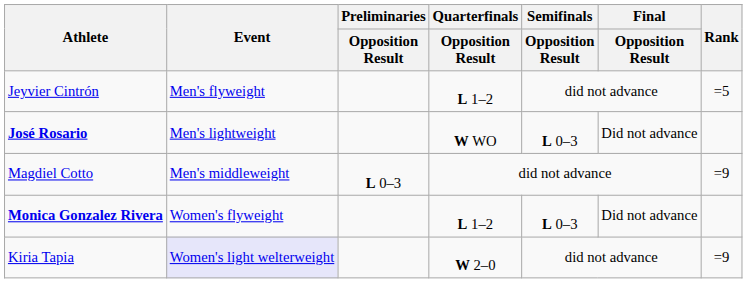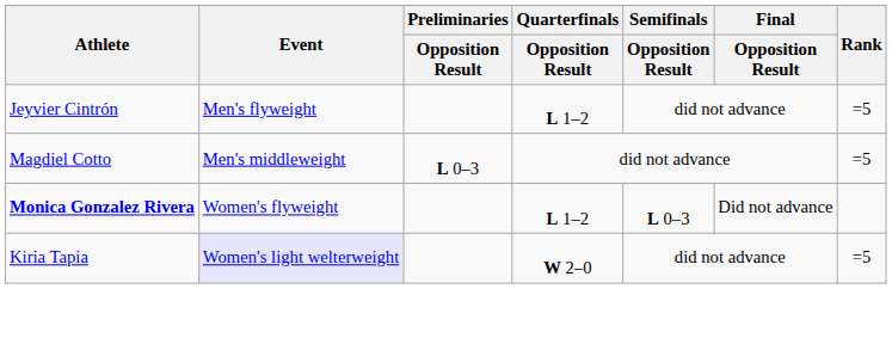 <table class="wikitable" border="1" style="font-size:90%">
 <tr>
 <th rowspan=2>Athlete</th>
 <th rowspan=2>Event</th>
 <th>Preliminaries</th>
 <th>Quarterfinals</th>
 <th>Semifinals</th>
 <th>Final</th>
 <th rowspan="2">Rank</th>
 </tr>
 <tr>
 <th>Opposition<br>Result</th>
 <th>Opposition<br>Result</th>
 <th>Opposition<br>Result</th>
 <th>Opposition<br>Result</th>
 </tr>
 <tr align=center>
 <td align=left><a href='#'>Jeyvier Cintrón</a></td>
 <td align=left><a href='#'>Men's flyweight</a></td>
 <td></td>
 <td><br><strong>L</strong> 1–2</td>
 <td colspan=2>did not advance</td>
 <td>=5</td>
 </tr>
 <tr align=center>
-<td align=left><strong><a href='#'>José Rosario</a></strong></td>
-<td align=left><a href='#'>Men's lightweight</a></td>
-<td></td>
-<td><br><strong>W</strong> WO</td>
-<td><br><strong>L</strong> 0–3</td>
-<td>Did not advance</td>
-<td></td>
-</tr>
-<tr align=center>
 <td align=left><a href='#'>Magdiel Cotto</a></td>
 <td align=left><a href='#'>Men's middleweight</a></td>
 <td><br><strong>L</strong> 0–3</td>
 <td colspan=3>did not advance</td>
-<td>=9</td>
+<td>=5</td>
 </tr>
 <tr align=center>
 <td align=left><strong><a href='#'>Monica Gonzalez Rivera</a></strong></td>
 <td align=left><a href='#'>Women's flyweight</a></td>
 <td></td>
 <td><br><strong>L</strong> 1–2</td>
 <td><br><strong>L</strong> 0–3</td>
 <td>Did not advance</td>
 <td></td>
 </tr>
 <tr align=center>
 <td align=left><a href='#'>Kiria Tapia</a></td>
 <td align=left style="background: lavender;"><a href='#'>Women's light welterweight</a></td>
 <td></td>
 <td><br><strong>W</strong> 2–0</td>
 <td colspan=2>did not advance</td>
-<td>=9</td>
+<td>=5</td>
 </tr>
 </table>
